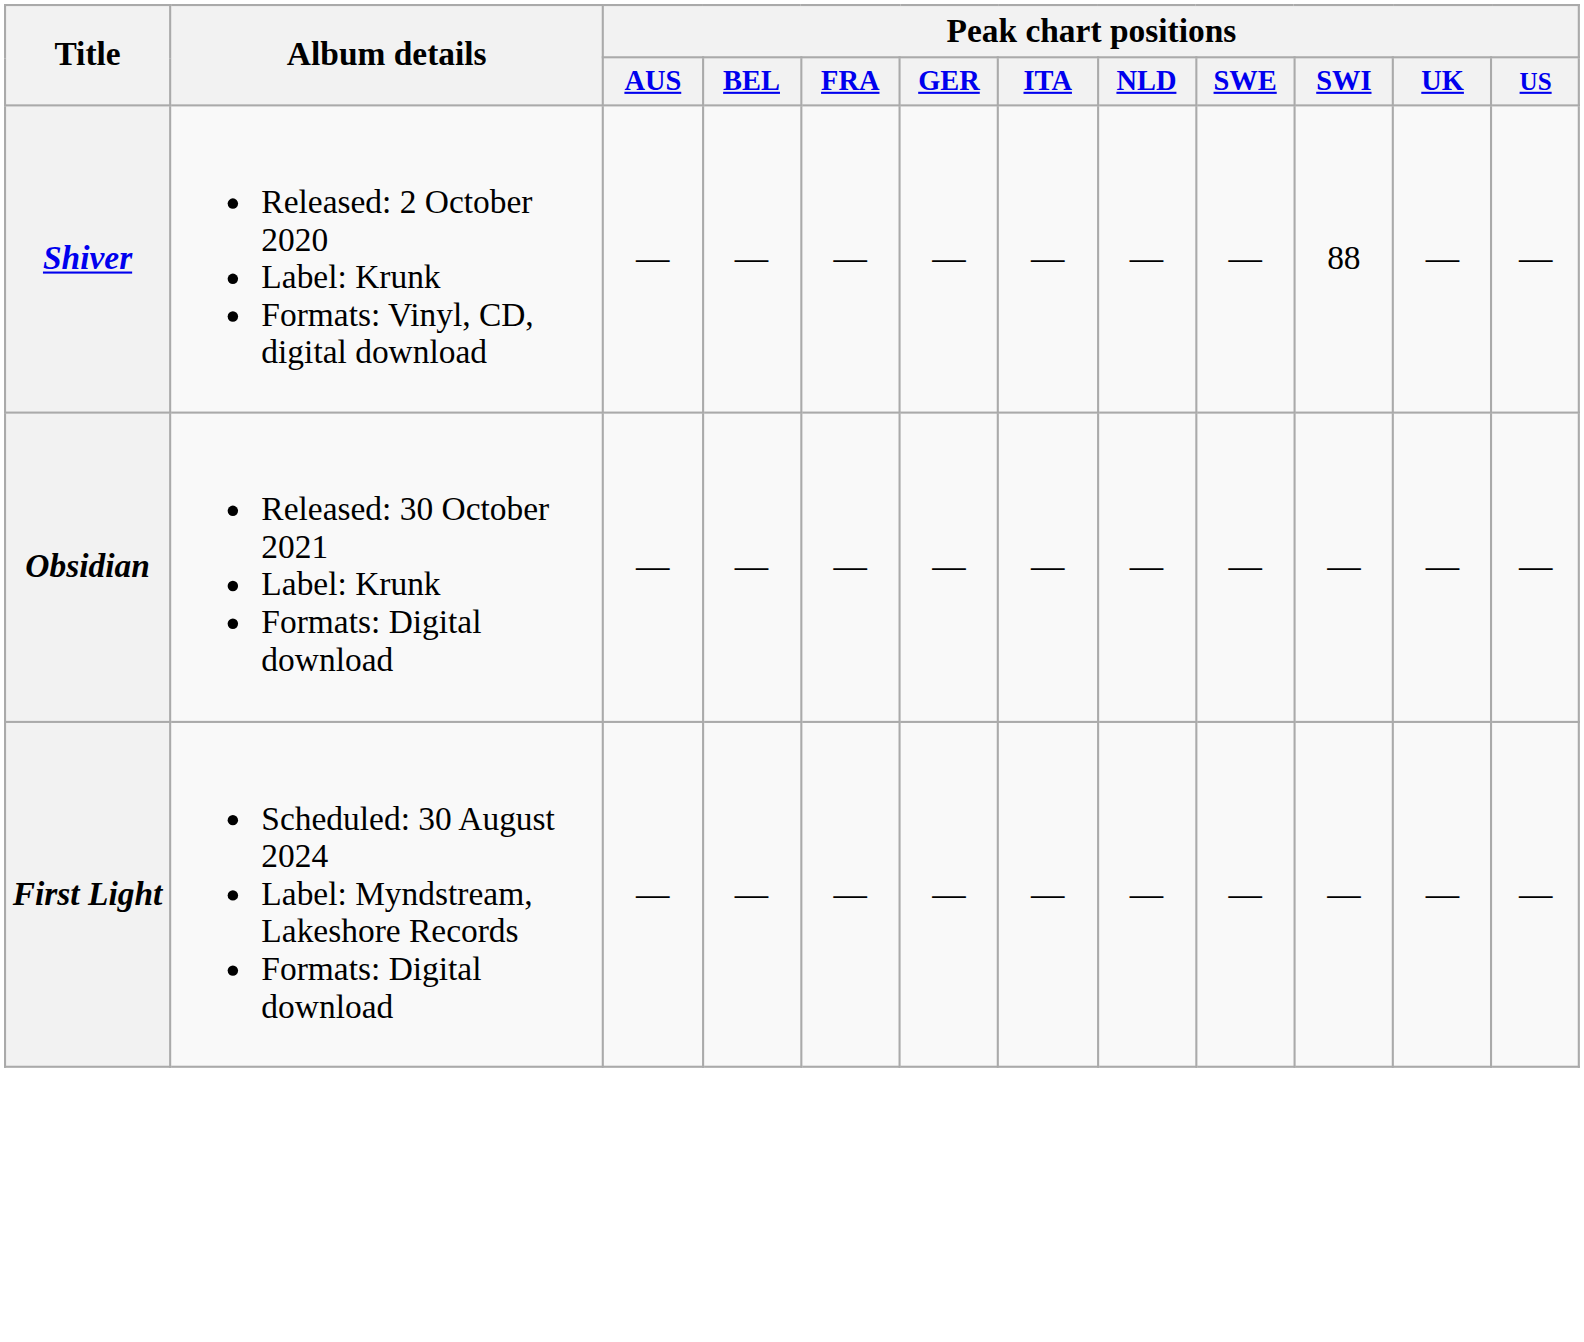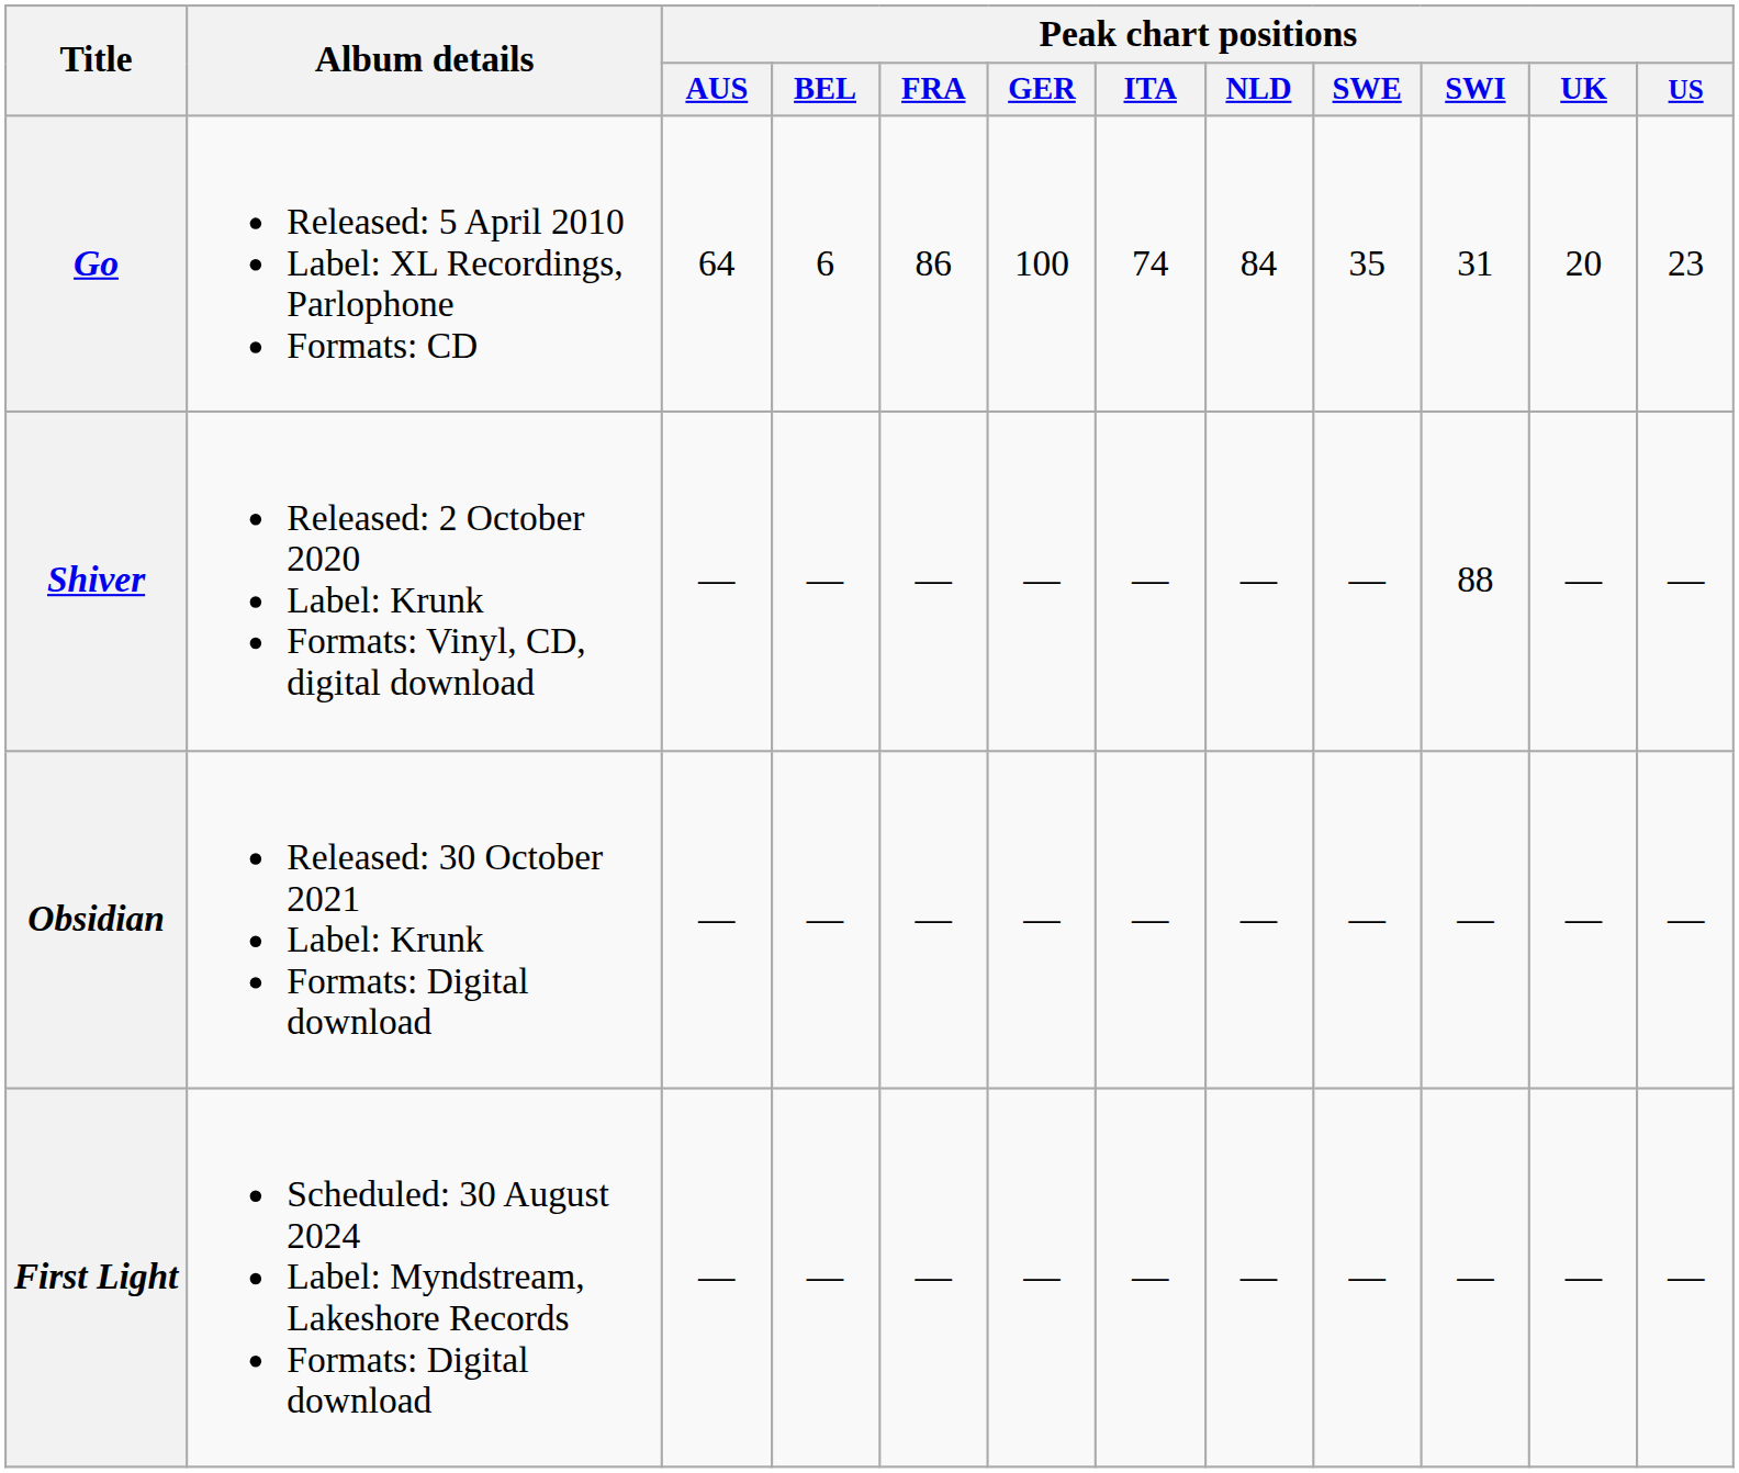 <table class="wikitable plainrowheaders">
 <tr>
 <th rowspan="2">Title</th>
 <th rowspan="2" style="width:200px;">Album details</th>
 <th colspan="10">Peak chart positions</th>
 </tr>
 <tr>
 <th style="width:3em;font-size:85%;"><a href='#'>AUS</a><br></th>
 <th style="width:3em;font-size:85%;"><a href='#'>BEL</a><br></th>
 <th style="width:3em;font-size:85%;"><a href='#'>FRA</a><br></th>
 <th style="width:3em;font-size:85%;"><a href='#'>GER</a><br></th>
 <th style="width:3em;font-size:85%;"><a href='#'>ITA</a><br></th>
 <th style="width:3em;font-size:85%;"><a href='#'>NLD</a><br></th>
 <th style="width:3em;font-size:85%;"><a href='#'>SWE</a><br></th>
 <th style="width:3em;font-size:85%;"><a href='#'>SWI</a><br></th>
 <th style="width:3em;font-size:85%;"><a href='#'>UK</a><br></th>
 <th style="width:3em;font-size:75%;"><a href='#'>US</a><br></th>
+</tr>
+<tr>
+<th scope="row"><em><a href='#'>Go</a></em></th>
+<td><br><ul><li>Released: 5 April 2010</li><li>Label: XL Recordings, Parlophone</li><li>Formats: CD</li></ul></td>
+<td style="text-align:center;">64</td>
+<td style="text-align:center;">6</td>
+<td style="text-align:center;">86</td>
+<td style="text-align:center;">100</td>
+<td style="text-align:center;">74</td>
+<td style="text-align:center;">84</td>
+<td style="text-align:center;">35</td>
+<td style="text-align:center;">31</td>
+<td style="text-align:center;">20</td>
+<td style="text-align:center;">23</td>
 </tr>
 <tr>
 <th scope="row"><em><a href='#'>Shiver</a></em></th>
 <td><br><ul><li>Released: 2 October 2020</li><li>Label: Krunk</li><li>Formats: Vinyl, CD, digital download</li></ul></td>
 <td style="text-align:center;">—</td>
 <td style="text-align:center;">—</td>
 <td style="text-align:center;">—</td>
 <td style="text-align:center;">—</td>
 <td style="text-align:center;">—</td>
 <td style="text-align:center;">—</td>
 <td style="text-align:center;">—</td>
 <td style="text-align:center;">88</td>
 <td style="text-align:center;">—</td>
 <td style="text-align:center;">—</td>
 </tr>
 <tr>
 <th scope="row"><em>Obsidian</em></th>
 <td><br><ul><li>Released: 30 October 2021</li><li>Label: Krunk</li><li>Formats: Digital download</li></ul></td>
 <td style="text-align:center;">—</td>
 <td style="text-align:center;">—</td>
 <td style="text-align:center;">—</td>
 <td style="text-align:center;">—</td>
 <td style="text-align:center;">—</td>
 <td style="text-align:center;">—</td>
 <td style="text-align:center;">—</td>
 <td style="text-align:center;">—</td>
 <td style="text-align:center;">—</td>
 <td style="text-align:center;">—</td>
 </tr>
 <tr>
 <th scope="row"><em>First Light</em></th>
 <td><br><ul><li>Scheduled: 30 August 2024</li><li>Label: Myndstream, Lakeshore Records</li><li>Formats: Digital download</li></ul></td>
 <td style="text-align:center;">—</td>
 <td style="text-align:center;">—</td>
 <td style="text-align:center;">—</td>
 <td style="text-align:center;">—</td>
 <td style="text-align:center;">—</td>
 <td style="text-align:center;">—</td>
 <td style="text-align:center;">—</td>
 <td style="text-align:center;">—</td>
 <td style="text-align:center;">—</td>
 <td style="text-align:center;">—</td>
 </tr>
 </table>
